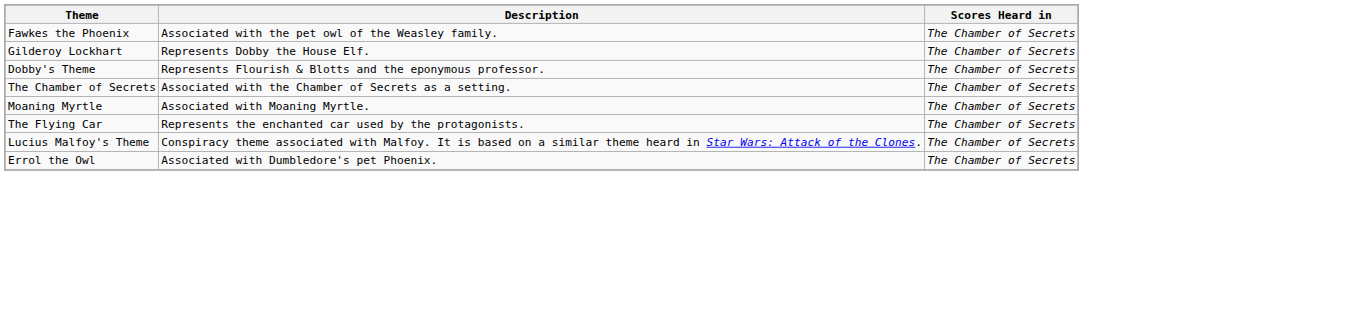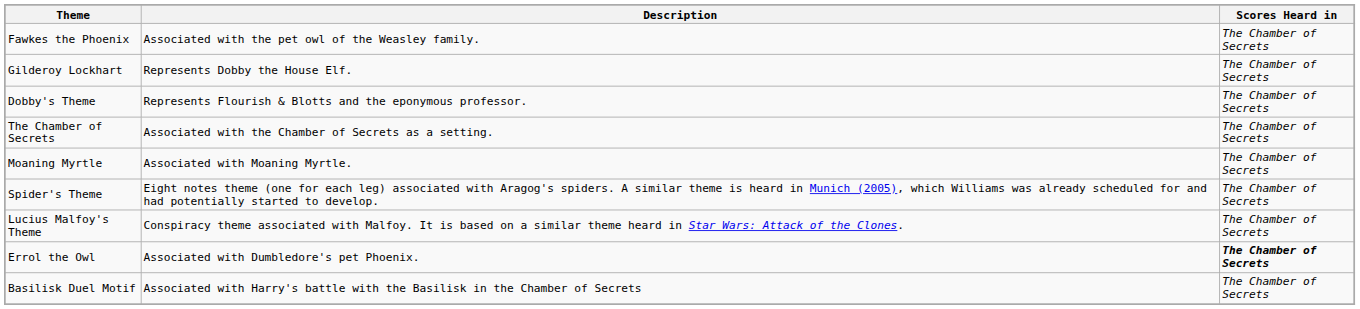 <table class="wikitable" style="border:2px #aaa solid; font-size:100%;">
 <tr>
 <th>Theme</th>
 <th>Description</th>
 <th>Scores Heard in</th>
 </tr>
 <tr>
 <td>Fawkes the Phoenix</td>
 <td>Associated with the pet owl of the Weasley family.</td>
 <td><em>The Chamber of Secrets</em></td>
 </tr>
 <tr>
 <td>Gilderoy Lockhart</td>
 <td>Represents Dobby the House Elf.</td>
 <td><em>The Chamber of Secrets</em></td>
 </tr>
 <tr>
 <td>Dobby's Theme</td>
 <td>Represents Flourish & Blotts and the eponymous professor.</td>
 <td><em>The Chamber of Secrets</em></td>
 </tr>
 <tr>
 <td>The Chamber of Secrets</td>
 <td>Associated with the Chamber of Secrets as a setting.</td>
 <td><em>The Chamber of Secrets</em></td>
 </tr>
 <tr>
 <td>Moaning Myrtle</td>
 <td>Associated with Moaning Myrtle.</td>
 <td><em>The Chamber of Secrets</em></td>
 </tr>
 <tr>
-<td>The Flying Car</td>
-<td>Represents the enchanted car used by the protagonists.</td>
+<td>Spider's Theme</td>
+<td>Eight notes theme (one for each leg) associated with Aragog's spiders. A similar theme is heard in <a href='#'>Munich (2005)</a>, which Williams was already scheduled for and had potentially started to develop.</td>
 <td><em>The Chamber of Secrets</em></td>
 </tr>
 <tr>
 <td>Lucius Malfoy's Theme</td>
 <td>Conspiracy theme associated with Malfoy. It is based on a similar theme heard in <em><a href='#'>Star Wars: Attack of the Clones</a></em>.</td>
 <td><em>The Chamber of Secrets</em></td>
 </tr>
 <tr>
 <td>Errol the Owl</td>
 <td>Associated with Dumbledore's pet Phoenix.</td>
+<td><strong><em>The Chamber of Secrets</em></strong></td>
+</tr>
+<tr>
+<td>Basilisk Duel Motif</td>
+<td>Associated with Harry's battle with the Basilisk in the Chamber of Secrets</td>
 <td><em>The Chamber of Secrets</em></td>
 </tr>
 </table>
